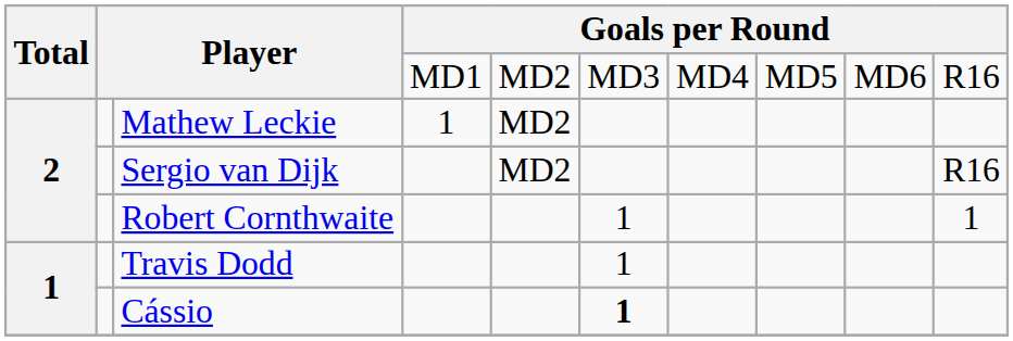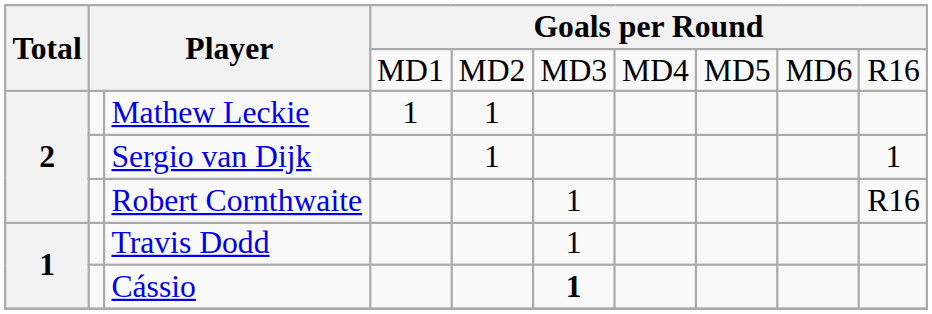 <table class="wikitable" style="text-align:center; line-height: 90%; font-size:90%;">
 <tr>
 <th rowspan="2">Total</th>
 <th rowspan="2" colspan="2">Player</th>
 <th colspan="30">Goals per Round</th>
 </tr>
 <tr>
 <td>MD1</td>
 <td>MD2</td>
 <td>MD3</td>
 <td>MD4</td>
 <td>MD5</td>
 <td>MD6</td>
 <td>R16</td>
 </tr>
 <tr>
 <th rowspan=3>2</th>
 <td></td>
 <td style="text-align:left;"><a href='#'>Mathew Leckie</a></td>
 <td>1</td>
-<td>MD2</td>
+<td>1</td>
 <td></td>
 <td></td>
 <td></td>
 <td></td>
 <td></td>
 </tr>
 <tr>
 <td></td>
 <td style="text-align:left;"><a href='#'>Sergio van Dijk</a></td>
 <td></td>
-<td>MD2</td>
+<td>1</td>
 <td></td>
 <td></td>
 <td></td>
 <td></td>
-<td>R16</td>
+<td>1</td>
 </tr>
 <tr>
 <td></td>
 <td style="text-align:left;"><a href='#'>Robert Cornthwaite</a></td>
 <td></td>
 <td></td>
 <td>1</td>
 <td></td>
 <td></td>
 <td></td>
-<td>1</td>
+<td>R16</td>
 </tr>
 <tr>
 <th rowspan=2>1</th>
 <td></td>
 <td style="text-align:left;"><a href='#'>Travis Dodd</a></td>
 <td></td>
 <td></td>
 <td>1</td>
 <td></td>
 <td></td>
 <td></td>
 <td></td>
 </tr>
 <tr>
 <td></td>
 <td style="text-align:left;"><a href='#'>Cássio</a></td>
 <td></td>
 <td></td>
 <td><strong>1</strong></td>
 <td></td>
 <td></td>
 <td></td>
 <td></td>
 </tr>
 <tr }>
 </tr>
 </table>
